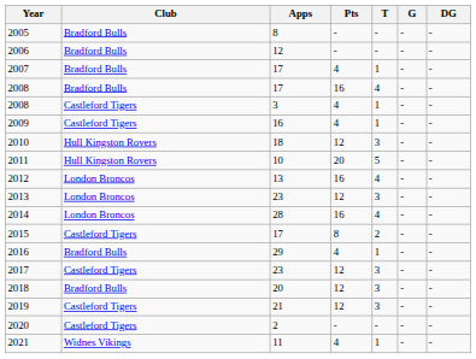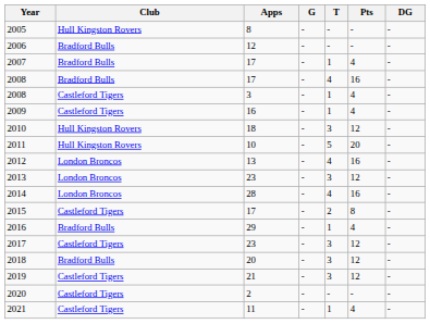 <table class="wikitable" style="font-size:75%;" width="60%">
 <tr>
 <th>Year</th>
 <th>Club</th>
 <th>Apps</th>
+<th>G</th>
+<th>T</th>
 <th>Pts</th>
-<th>T</th>
-<th>G</th>
 <th>DG</th>
 </tr>
 <tr>
 <td>2005</td>
-<td><a href='#'>Bradford Bulls</a></td>
+<td><a href='#'>Hull Kingston Rovers</a></td>
 <td>8</td>
 <td>-</td>
 <td>-</td>
 <td>-</td>
 <td>-</td>
 </tr>
 <tr>
 <td>2006</td>
 <td><a href='#'>Bradford Bulls</a></td>
 <td>12</td>
 <td>-</td>
 <td>-</td>
 <td>-</td>
 <td>-</td>
 </tr>
 <tr>
 <td>2007</td>
 <td><a href='#'>Bradford Bulls</a></td>
 <td>17</td>
+<td>-</td>
+<td>1</td>
 <td>4</td>
-<td>1</td>
-<td>-</td>
 <td>-</td>
 </tr>
 <tr>
 <td>2008</td>
 <td><a href='#'>Bradford Bulls</a></td>
 <td>17</td>
+<td>-</td>
+<td>4</td>
 <td>16</td>
-<td>4</td>
-<td>-</td>
 <td>-</td>
 </tr>
 <tr>
 <td>2008</td>
 <td><a href='#'>Castleford Tigers</a></td>
 <td>3</td>
+<td>-</td>
+<td>1</td>
 <td>4</td>
-<td>1</td>
-<td>-</td>
 <td>-</td>
 </tr>
 <tr>
 <td>2009</td>
 <td><a href='#'>Castleford Tigers</a></td>
 <td>16</td>
+<td>-</td>
+<td>1</td>
 <td>4</td>
-<td>1</td>
-<td>-</td>
 <td>-</td>
 </tr>
 <tr>
 <td>2010</td>
 <td><a href='#'>Hull Kingston Rovers</a></td>
 <td>18</td>
+<td>-</td>
+<td>3</td>
 <td>12</td>
-<td>3</td>
-<td>-</td>
 <td>-</td>
 </tr>
 <tr>
 <td>2011</td>
 <td><a href='#'>Hull Kingston Rovers</a></td>
 <td>10</td>
+<td>-</td>
+<td>5</td>
 <td>20</td>
-<td>5</td>
-<td>-</td>
 <td>-</td>
 </tr>
 <tr>
 <td>2012</td>
 <td><a href='#'>London Broncos</a></td>
 <td>13</td>
+<td>-</td>
+<td>4</td>
 <td>16</td>
-<td>4</td>
-<td>-</td>
 <td>-</td>
 </tr>
 <tr>
 <td>2013</td>
 <td><a href='#'>London Broncos</a></td>
 <td>23</td>
+<td>-</td>
+<td>3</td>
 <td>12</td>
-<td>3</td>
-<td>-</td>
 <td>-</td>
 </tr>
 <tr>
 <td>2014</td>
 <td><a href='#'>London Broncos</a></td>
 <td>28</td>
+<td>-</td>
+<td>4</td>
 <td>16</td>
-<td>4</td>
-<td>-</td>
 <td>-</td>
 </tr>
 <tr>
 <td>2015</td>
 <td><a href='#'>Castleford Tigers</a></td>
 <td>17</td>
+<td>-</td>
+<td>2</td>
 <td>8</td>
-<td>2</td>
-<td>-</td>
 <td>-</td>
 </tr>
 <tr>
 <td>2016</td>
 <td><a href='#'>Bradford Bulls</a></td>
 <td>29</td>
+<td>-</td>
+<td>1</td>
 <td>4</td>
-<td>1</td>
-<td>-</td>
 <td>-</td>
 </tr>
 <tr>
 <td>2017</td>
 <td><a href='#'>Castleford Tigers</a></td>
 <td>23</td>
+<td>-</td>
+<td>3</td>
 <td>12</td>
-<td>3</td>
-<td>-</td>
 <td>-</td>
 </tr>
 <tr>
 <td>2018</td>
 <td><a href='#'>Bradford Bulls</a></td>
 <td>20</td>
+<td>-</td>
+<td>3</td>
 <td>12</td>
-<td>3</td>
-<td>-</td>
 <td>-</td>
 </tr>
 <tr>
 <td>2019</td>
 <td><a href='#'>Castleford Tigers</a></td>
 <td>21</td>
+<td>-</td>
+<td>3</td>
 <td>12</td>
-<td>3</td>
-<td>-</td>
 <td>-</td>
 </tr>
 <tr>
 <td>2020</td>
 <td><a href='#'>Castleford Tigers</a></td>
 <td>2</td>
 <td>-</td>
 <td>-</td>
 <td>-</td>
 <td>-</td>
 </tr>
 <tr>
 <td>2021</td>
-<td><a href='#'>Widnes Vikings</a></td>
+<td><a href='#'>Castleford Tigers</a></td>
 <td>11</td>
+<td>-</td>
+<td>1</td>
 <td>4</td>
-<td>1</td>
-<td>-</td>
 <td>-</td>
 </tr>
 </table>
